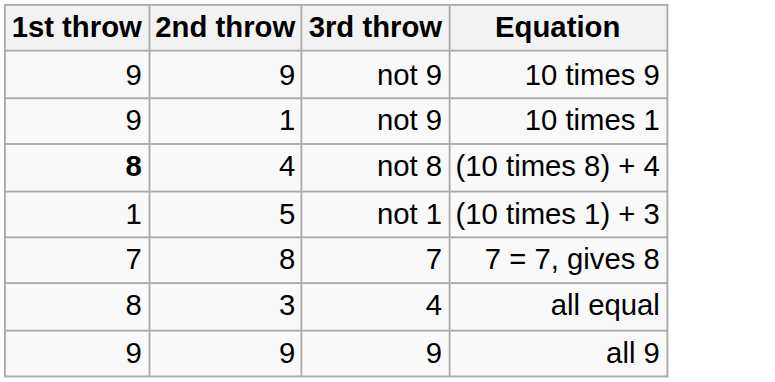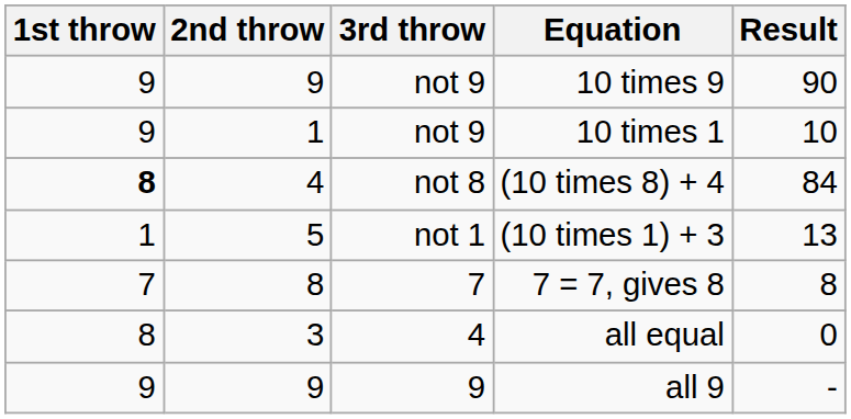 <table border="1" class="wikitable" style="text-align: right">
 <tr>
 <th>1st throw</th>
 <th>2nd throw</th>
 <th>3rd throw</th>
 <th>Equation</th>
+<th>Result</th>
 </tr>
 <tr>
 <td>9</td>
 <td>9</td>
 <td>not 9</td>
 <td>10 times 9</td>
+<td>90</td>
 </tr>
 <tr>
 <td>9</td>
 <td>1</td>
 <td>not 9</td>
 <td>10 times 1</td>
+<td>10</td>
 </tr>
 <tr>
 <td><strong>8</strong></td>
 <td>4</td>
 <td>not 8</td>
 <td>(10 times 8) + 4</td>
+<td>84</td>
 </tr>
 <tr>
 <td>1</td>
 <td>5</td>
 <td>not 1</td>
 <td>(10 times 1) + 3</td>
+<td>13</td>
 </tr>
 <tr>
 <td>7</td>
 <td>8</td>
 <td>7</td>
 <td>7 = 7, gives 8</td>
+<td>8</td>
 </tr>
 <tr>
 <td>8</td>
 <td>3</td>
 <td>4</td>
 <td>all equal</td>
+<td>0</td>
 </tr>
 <tr>
 <td>9</td>
 <td>9</td>
 <td>9</td>
 <td>all 9</td>
+<td>-</td>
 </tr>
 </table>
